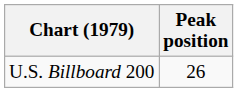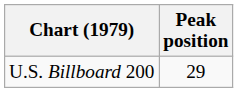 <table class="wikitable">
 <tr>
 <th>Chart (1979)</th>
 <th>Peak<br>position</th>
 </tr>
 <tr>
 <td>U.S. <em>Billboard</em> 200</td>
-<td align="center">26</td>
+<td align="center">29</td>
 </tr>
 </table>
